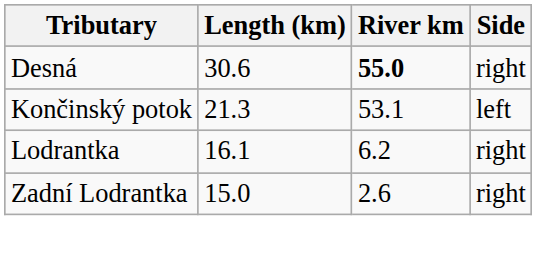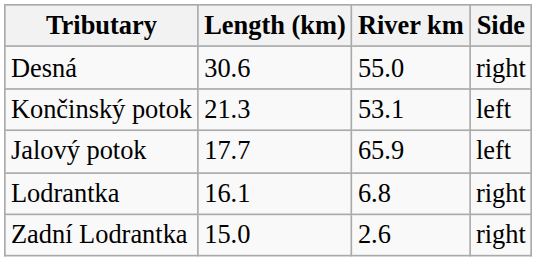 <table class="wikitable">
 <tr>
 <th>Tributary</th>
 <th>Length (km)</th>
 <th>River km</th>
 <th>Side</th>
 </tr>
 <tr>
 <td>Desná</td>
 <td>30.6</td>
-<td><strong>55.0</strong></td>
+<td>55.0</td>
 <td>right</td>
 </tr>
 <tr>
 <td>Končinský potok</td>
 <td>21.3</td>
 <td>53.1</td>
 <td>left</td>
 </tr>
 <tr>
+<td>Jalový potok</td>
+<td>17.7</td>
+<td>65.9</td>
+<td>left</td>
+</tr>
+<tr>
 <td>Lodrantka</td>
 <td>16.1</td>
-<td>6.2</td>
+<td>6.8</td>
 <td>right</td>
 </tr>
 <tr>
 <td>Zadní Lodrantka</td>
 <td>15.0</td>
 <td>2.6</td>
 <td>right</td>
 </tr>
 </table>
